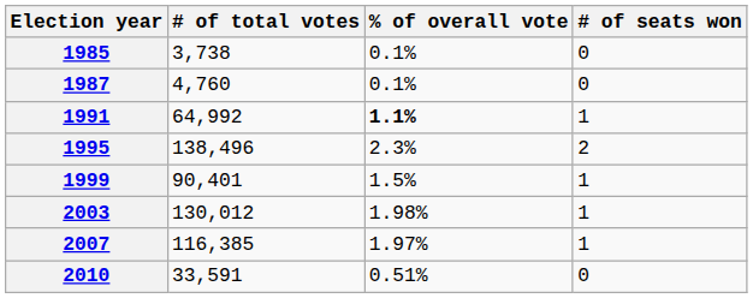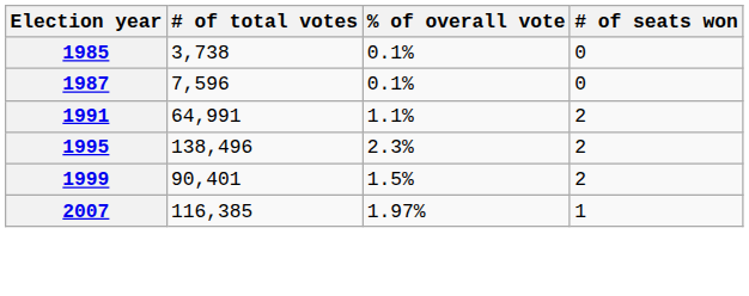 <table class="wikitable">
 <tr>
 <th>Election year</th>
 <th># of total votes</th>
 <th>% of overall vote</th>
 <th># of seats won</th>
 </tr>
 <tr>
 <th><a href='#'>1985</a></th>
 <td>3,738</td>
 <td>0.1%</td>
 <td>0</td>
 </tr>
 <tr>
 <th><a href='#'>1987</a></th>
-<td>4,760</td>
+<td>7,596</td>
 <td>0.1%</td>
 <td>0</td>
 </tr>
 <tr>
 <th><a href='#'>1991</a></th>
-<td>64,992</td>
-<td><strong>1.1%</strong></td>
-<td>1</td>
+<td>64,991</td>
+<td>1.1%</td>
+<td>2</td>
 </tr>
 <tr>
 <th><a href='#'>1995</a></th>
 <td>138,496</td>
 <td>2.3%</td>
 <td>2</td>
 </tr>
 <tr>
 <th><a href='#'>1999</a></th>
 <td>90,401</td>
 <td>1.5%</td>
-<td>1</td>
-</tr>
-<tr>
-<th><a href='#'>2003</a></th>
-<td>130,012</td>
-<td>1.98%</td>
-<td>1</td>
+<td>2</td>
 </tr>
 <tr>
 <th><a href='#'>2007</a></th>
 <td>116,385</td>
 <td>1.97%</td>
 <td>1</td>
 </tr>
-<tr>
-<th><a href='#'>2010</a></th>
-<td>33,591</td>
-<td>0.51%</td>
-<td>0</td>
-</tr>
 </table>
